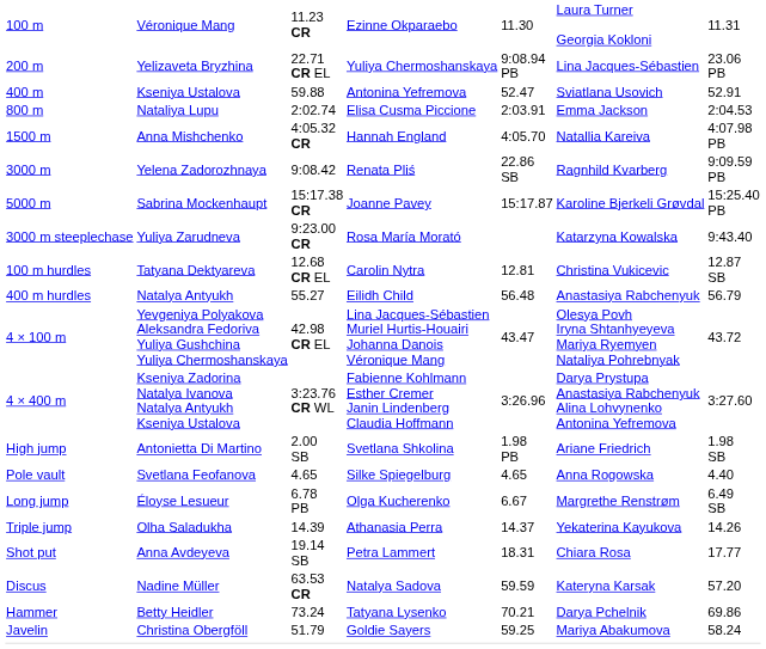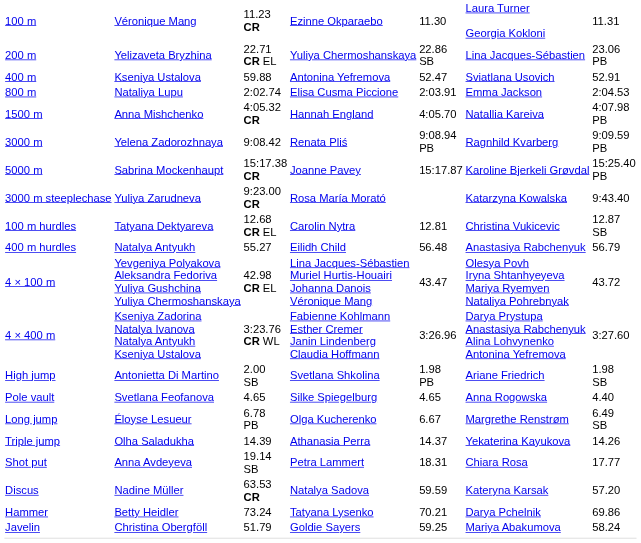 <table>
 <tr>
 <td><a href='#'>100 m</a><br></td>
 <td><a href='#'>Véronique Mang</a><br></td>
 <td>11.23 <br><strong>CR</strong></td>
 <td><a href='#'>Ezinne Okparaebo</a><br></td>
 <td>11.30</td>
 <td><a href='#'>Laura Turner</a><br><br><a href='#'>Georgia Kokloni</a><br></td>
 <td>11.31</td>
 </tr>
 <tr>
 <td><a href='#'>200 m</a><br></td>
 <td><a href='#'>Yelizaveta Bryzhina</a><br></td>
 <td>22.71 <br><strong>CR</strong> EL</td>
 <td><a href='#'>Yuliya Chermoshanskaya</a><br></td>
-<td>9:08.94  <br>PB</td>
+<td>22.86 <br>SB</td>
 <td><a href='#'>Lina Jacques-Sébastien</a><br></td>
 <td>23.06 <br>PB</td>
 </tr>
 <tr>
 <td><a href='#'>400 m</a><br></td>
 <td><a href='#'>Kseniya Ustalova</a><br></td>
 <td>59.88</td>
 <td><a href='#'>Antonina Yefremova</a><br></td>
 <td>52.47</td>
 <td><a href='#'>Sviatlana Usovich</a><br></td>
 <td>52.91</td>
 </tr>
 <tr>
 <td><a href='#'>800 m</a><br></td>
 <td><a href='#'>Nataliya Lupu</a><br></td>
 <td>2:02.74</td>
 <td><a href='#'>Elisa Cusma Piccione</a><br></td>
 <td>2:03.91</td>
 <td><a href='#'>Emma Jackson</a><br></td>
 <td>2:04.53</td>
 </tr>
 <tr>
 <td><a href='#'>1500 m</a><br></td>
 <td><a href='#'>Anna Mishchenko</a><br></td>
 <td>4:05.32<br><strong>CR</strong></td>
 <td><a href='#'>Hannah England</a><br></td>
 <td>4:05.70</td>
 <td><a href='#'>Natallia Kareiva</a><br></td>
 <td>4:07.98<br>PB</td>
 </tr>
 <tr>
 <td><a href='#'>3000 m</a><br></td>
 <td><a href='#'>Yelena Zadorozhnaya</a><br></td>
 <td>9:08.42</td>
 <td><a href='#'>Renata Pliś</a><br></td>
-<td>22.86 <br>SB</td>
+<td>9:08.94  <br>PB</td>
 <td><a href='#'>Ragnhild Kvarberg</a><br></td>
 <td>9:09.59  <br>PB</td>
 </tr>
 <tr>
 <td><a href='#'>5000 m</a><br></td>
 <td><a href='#'>Sabrina Mockenhaupt</a><br></td>
 <td>15:17.38<br><strong>CR</strong></td>
 <td><a href='#'>Joanne Pavey</a><br></td>
 <td>15:17.87</td>
 <td><a href='#'>Karoline Bjerkeli Grøvdal</a><br></td>
 <td>15:25.40  <br>PB</td>
 </tr>
 <tr>
 <td><a href='#'>3000 m steeplechase</a><br></td>
 <td><a href='#'>Yuliya Zarudneva</a><br></td>
 <td>9:23.00<br><strong>CR</strong></td>
 <td><a href='#'>Rosa María Morató</a><br></td>
 <td></td>
 <td><a href='#'>Katarzyna Kowalska</a><br></td>
 <td>9:43.40</td>
 </tr>
 <tr>
 <td><a href='#'>100 m hurdles</a><br></td>
 <td><a href='#'>Tatyana Dektyareva</a><br></td>
 <td>12.68 <br><strong>CR</strong> EL</td>
 <td><a href='#'>Carolin Nytra</a><br></td>
 <td>12.81</td>
 <td><a href='#'>Christina Vukicevic</a><br></td>
 <td>12.87<br>SB</td>
 </tr>
 <tr>
 <td><a href='#'>400 m hurdles</a><br></td>
 <td><a href='#'>Natalya Antyukh</a><br></td>
 <td>55.27</td>
 <td><a href='#'>Eilidh Child</a><br></td>
 <td>56.48</td>
 <td><a href='#'>Anastasiya Rabchenyuk</a><br></td>
 <td>56.79</td>
 </tr>
 <tr>
 <td><a href='#'>4 × 100 m</a><br></td>
 <td><a href='#'>Yevgeniya Polyakova</a><br><a href='#'>Aleksandra Fedoriva</a><br><a href='#'>Yuliya Gushchina</a> <br><a href='#'>Yuliya Chermoshanskaya</a><br></td>
 <td>42.98 <br><strong>CR</strong> EL</td>
 <td><a href='#'>Lina Jacques-Sébastien</a><br><a href='#'>Muriel Hurtis-Houairi</a><br><a href='#'>Johanna Danois</a> <br><a href='#'>Véronique Mang</a><br></td>
 <td>43.47</td>
 <td><a href='#'>Olesya Povh</a><br><a href='#'>Iryna Shtanhyeyeva</a><br><a href='#'>Mariya Ryemyen</a> <br><a href='#'>Nataliya Pohrebnyak</a><br></td>
 <td>43.72</td>
 </tr>
 <tr>
 <td><a href='#'>4 × 400 m</a><br></td>
 <td><a href='#'>Kseniya Zadorina</a><br><a href='#'>Natalya Ivanova</a><br><a href='#'>Natalya Antyukh</a> <br><a href='#'>Kseniya Ustalova</a><br></td>
 <td>3:23.76<br><strong>CR</strong> WL</td>
 <td><a href='#'>Fabienne Kohlmann</a><br><a href='#'>Esther Cremer</a><br><a href='#'>Janin Lindenberg</a> <br><a href='#'>Claudia Hoffmann</a><br></td>
 <td>3:26.96</td>
 <td><a href='#'>Darya Prystupa</a><br><a href='#'>Anastasiya Rabchenyuk</a><br><a href='#'>Alina Lohvynenko</a> <br><a href='#'>Antonina Yefremova</a><br></td>
 <td>3:27.60</td>
 </tr>
 <tr>
 <td><a href='#'>High jump</a><br></td>
 <td><a href='#'>Antonietta Di Martino</a><br></td>
 <td>2.00 <br>SB</td>
 <td><a href='#'>Svetlana Shkolina</a><br></td>
 <td>1.98<br>PB</td>
 <td><a href='#'>Ariane Friedrich</a><br></td>
 <td>1.98<br>SB</td>
 </tr>
 <tr>
 <td><a href='#'>Pole vault</a><br></td>
 <td><a href='#'>Svetlana Feofanova</a><br></td>
 <td>4.65</td>
 <td><a href='#'>Silke Spiegelburg</a><br></td>
 <td>4.65</td>
 <td><a href='#'>Anna Rogowska</a><br></td>
 <td>4.40</td>
 </tr>
 <tr>
 <td><a href='#'>Long jump</a><br></td>
 <td><a href='#'>Éloyse Lesueur</a><br></td>
 <td>6.78<br>PB</td>
 <td><a href='#'>Olga Kucherenko</a><br></td>
 <td>6.67</td>
 <td><a href='#'>Margrethe Renstrøm</a><br></td>
 <td>6.49<br>SB</td>
 </tr>
 <tr>
 <td><a href='#'>Triple jump</a><br></td>
 <td><a href='#'>Olha Saladukha</a><br></td>
 <td>14.39</td>
 <td><a href='#'>Athanasia Perra</a><br></td>
 <td>14.37</td>
 <td><a href='#'>Yekaterina Kayukova</a><br></td>
 <td>14.26</td>
 </tr>
 <tr>
 <td><a href='#'>Shot put</a><br></td>
 <td><a href='#'>Anna Avdeyeva</a><br></td>
 <td>19.14 <br>SB</td>
 <td><a href='#'>Petra Lammert</a><br></td>
 <td>18.31</td>
 <td><a href='#'>Chiara Rosa</a><br></td>
 <td>17.77</td>
 </tr>
 <tr>
 <td><a href='#'>Discus</a><br></td>
 <td><a href='#'>Nadine Müller</a><br></td>
 <td>63.53 <br><strong>CR</strong></td>
 <td><a href='#'>Natalya Sadova</a><br></td>
 <td>59.59</td>
 <td><a href='#'>Kateryna Karsak</a><br></td>
 <td>57.20</td>
 </tr>
 <tr>
 <td><a href='#'>Hammer</a><br></td>
 <td><a href='#'>Betty Heidler</a><br></td>
 <td>73.24</td>
 <td><a href='#'>Tatyana Lysenko</a><br></td>
 <td>70.21</td>
 <td><a href='#'>Darya Pchelnik</a><br></td>
 <td>69.86</td>
 </tr>
 <tr>
 <td><a href='#'>Javelin</a></td>
 <td><a href='#'>Christina Obergföll</a><br></td>
 <td>51.79</td>
 <td><a href='#'>Goldie Sayers</a><br></td>
 <td>59.25</td>
 <td><a href='#'>Mariya Abakumova</a><br></td>
 <td>58.24</td>
 </tr>
 <tr>
 </tr>
 <tr bgcolor= e8e8e8>
 <td colspan=7></td>
 </tr>
 </table>
